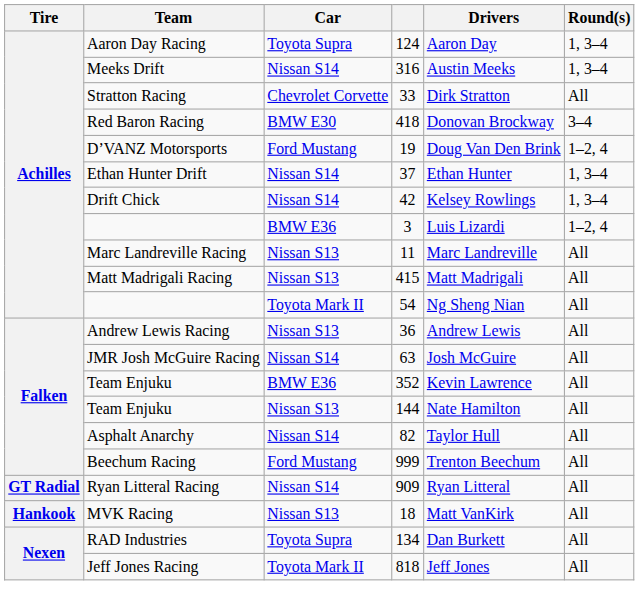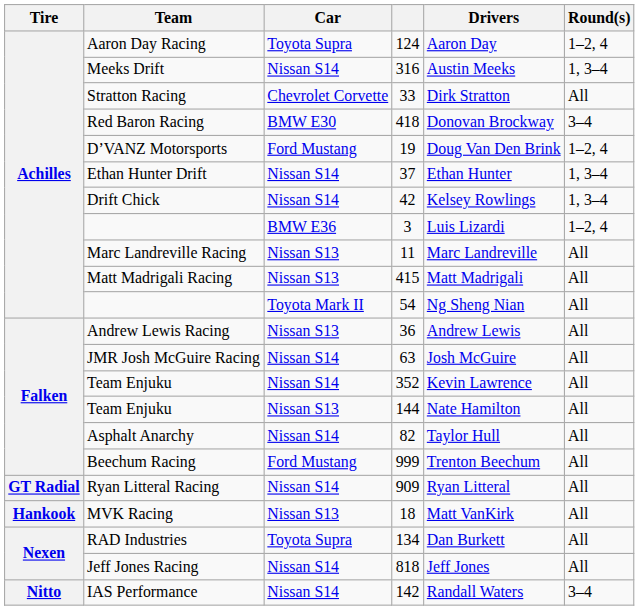 <table class="wikitable" style="font-size: 90%">
 <tr>
 <th>Tire</th>
 <th>Team</th>
 <th>Car</th>
 <th></th>
 <th>Drivers</th>
 <th>Round(s)</th>
 </tr>
 <tr>
 <th rowspan=11><a href='#'>Achilles</a></th>
 <td>Aaron Day Racing</td>
 <td><a href='#'>Toyota Supra</a></td>
 <td align=center>124</td>
 <td> <a href='#'>Aaron Day</a></td>
-<td>1, 3–4</td>
+<td>1–2, 4</td>
 </tr>
 <tr>
 <td>Meeks Drift</td>
 <td><a href='#'>Nissan S14</a></td>
 <td align=center>316</td>
 <td> <a href='#'>Austin Meeks</a></td>
 <td>1, 3–4</td>
 </tr>
 <tr>
 <td>Stratton Racing</td>
 <td><a href='#'>Chevrolet Corvette</a></td>
 <td align=center>33</td>
 <td> <a href='#'>Dirk Stratton</a></td>
 <td>All</td>
 </tr>
 <tr>
 <td>Red Baron Racing</td>
 <td><a href='#'>BMW E30</a></td>
 <td align=center>418</td>
 <td> <a href='#'>Donovan Brockway</a></td>
 <td>3–4</td>
 </tr>
 <tr>
 <td>D’VANZ Motorsports</td>
 <td><a href='#'>Ford Mustang</a></td>
 <td align=center>19</td>
 <td> <a href='#'>Doug Van Den Brink</a></td>
 <td>1–2, 4</td>
 </tr>
 <tr>
 <td>Ethan Hunter Drift</td>
 <td><a href='#'>Nissan S14</a></td>
 <td align=center>37</td>
 <td> <a href='#'>Ethan Hunter</a></td>
 <td>1, 3–4</td>
 </tr>
 <tr>
 <td>Drift Chick</td>
 <td><a href='#'>Nissan S14</a></td>
 <td align=center>42</td>
 <td> <a href='#'>Kelsey Rowlings</a></td>
 <td>1, 3–4</td>
 </tr>
 <tr>
 <td></td>
 <td><a href='#'>BMW E36</a></td>
 <td align=center>3</td>
 <td> <a href='#'>Luis Lizardi</a></td>
 <td>1–2, 4</td>
 </tr>
 <tr>
 <td>Marc Landreville Racing</td>
 <td><a href='#'>Nissan S13</a></td>
 <td align=center>11</td>
 <td> <a href='#'>Marc Landreville</a></td>
 <td>All</td>
 </tr>
 <tr>
 <td>Matt Madrigali Racing</td>
 <td><a href='#'>Nissan S13</a></td>
 <td align=center>415</td>
 <td> <a href='#'>Matt Madrigali</a></td>
 <td>All</td>
 </tr>
 <tr>
 <td></td>
 <td><a href='#'>Toyota Mark II</a></td>
 <td align=center>54</td>
 <td> <a href='#'>Ng Sheng Nian</a></td>
 <td>All</td>
 </tr>
 <tr>
 <th rowspan=6><a href='#'>Falken</a></th>
 <td>Andrew Lewis Racing</td>
 <td><a href='#'>Nissan S13</a></td>
 <td align=center>36</td>
 <td> <a href='#'>Andrew Lewis</a></td>
 <td>All</td>
 </tr>
 <tr>
 <td>JMR Josh McGuire Racing</td>
 <td><a href='#'>Nissan S14</a></td>
 <td align=center>63</td>
 <td> <a href='#'>Josh McGuire</a></td>
 <td>All</td>
 </tr>
 <tr>
 <td>Team Enjuku</td>
-<td><a href='#'>BMW E36</a></td>
+<td><a href='#'>Nissan S14</a></td>
 <td align=center>352</td>
 <td> <a href='#'>Kevin Lawrence</a></td>
 <td>All</td>
 </tr>
 <tr>
 <td>Team Enjuku</td>
 <td><a href='#'>Nissan S13</a></td>
 <td align=center>144</td>
 <td> <a href='#'>Nate Hamilton</a></td>
 <td>All</td>
 </tr>
 <tr>
 <td>Asphalt Anarchy</td>
 <td><a href='#'>Nissan S14</a></td>
 <td align=center>82</td>
 <td> <a href='#'>Taylor Hull</a></td>
 <td>All</td>
 </tr>
 <tr>
 <td>Beechum Racing</td>
 <td><a href='#'>Ford Mustang</a></td>
 <td align=center>999</td>
 <td> <a href='#'>Trenton Beechum</a></td>
 <td>All</td>
 </tr>
 <tr>
 <th rowspan=1><a href='#'>GT Radial</a></th>
 <td>Ryan Litteral Racing</td>
 <td><a href='#'>Nissan S14</a></td>
 <td align=center>909</td>
 <td> <a href='#'>Ryan Litteral</a></td>
 <td>All</td>
 </tr>
 <tr>
 <th rowspan=1><a href='#'>Hankook</a></th>
 <td>MVK Racing</td>
 <td><a href='#'>Nissan S13</a></td>
 <td align=center>18</td>
 <td> <a href='#'>Matt VanKirk</a></td>
 <td>All</td>
 </tr>
 <tr>
 <th rowspan=2><a href='#'>Nexen</a></th>
 <td>RAD Industries</td>
 <td><a href='#'>Toyota Supra</a></td>
 <td align=center>134</td>
 <td> <a href='#'>Dan Burkett</a></td>
 <td>All</td>
 </tr>
 <tr>
 <td>Jeff Jones Racing</td>
-<td><a href='#'>Toyota Mark II</a></td>
+<td><a href='#'>Nissan S14</a></td>
 <td align=center>818</td>
 <td> <a href='#'>Jeff Jones</a></td>
 <td>All</td>
 </tr>
+<tr>
+<th rowspan=1><a href='#'>Nitto</a></th>
+<td>IAS Performance</td>
+<td><a href='#'>Nissan S14</a></td>
+<td align=center>142</td>
+<td> <a href='#'>Randall Waters</a></td>
+<td>3–4</td>
+</tr>
 </table>
